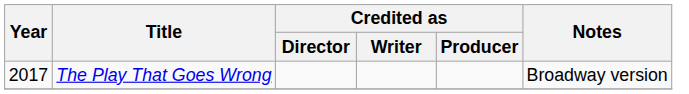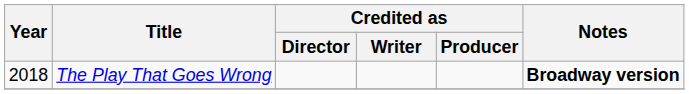 <table class="wikitable" style="text-align:center; margin-right:auto; margin-right:auto">
 <tr>
 <th rowspan="2">Year</th>
 <th rowspan="2">Title</th>
 <th colspan="3">Credited as</th>
 <th rowspan="2">Notes</th>
 </tr>
 <tr>
 <th style="width:65px;">Director</th>
 <th style="width:65px;">Writer</th>
 <th style="width:65px;">Producer</th>
 </tr>
 <tr>
-<td>2017</td>
+<td>2018</td>
 <td style="text-align:left;"><em><a href='#'>The Play That Goes Wrong</a></em></td>
 <td></td>
 <td></td>
 <td></td>
-<td style="text-align:left;">Broadway version</td>
+<td style="text-align:left;"><strong>Broadway version</strong></td>
 </tr>
 <tr>
 </tr>
 </table>
